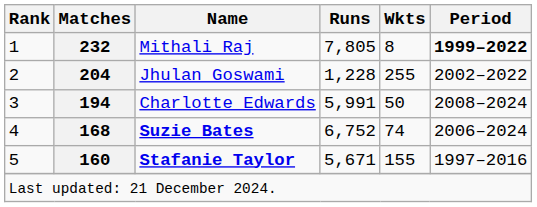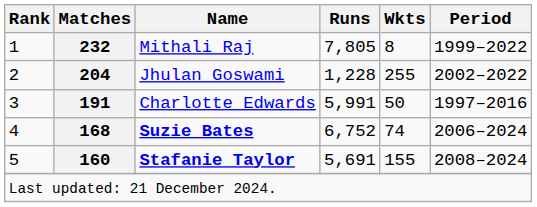 <table class="wikitable sortable defaultcenter col3left">
 <tr>
 <th span="col">Rank</th>
 <th span="col">Matches</th>
 <th span="col" class=unsortable>Name</th>
 <th span="col">Runs</th>
 <th span="col">Wkts</th>
 <th span="col" class=unsortable>Period</th>
 </tr>
 <tr>
 <td>1</td>
 <th span="row">232</th>
 <td> <a href='#'>Mithali Raj</a></td>
 <td>7,805</td>
 <td>8</td>
-<td><strong>1999–2022</strong></td>
+<td>1999–2022</td>
 </tr>
 <tr>
 <td>2</td>
 <th span="row">204</th>
 <td> <a href='#'>Jhulan Goswami</a></td>
 <td>1,228</td>
 <td>255</td>
 <td>2002–2022</td>
 </tr>
 <tr>
 <td>3</td>
-<th span="row">194</th>
+<th span="row">191</th>
 <td> <a href='#'>Charlotte Edwards</a></td>
 <td>5,991</td>
 <td>50</td>
-<td>2008–2024</td>
+<td>1997–2016</td>
 </tr>
 <tr>
 <td>4</td>
 <th span="row">168</th>
 <td> <strong><a href='#'>Suzie Bates</a></strong></td>
 <td>6,752</td>
 <td>74</td>
 <td>2006–2024</td>
 </tr>
 <tr>
 <td>5</td>
 <th span="row">160</th>
 <td> <strong><a href='#'>Stafanie Taylor</a></strong></td>
-<td>5,671</td>
+<td>5,691</td>
 <td>155</td>
-<td>1997–2016</td>
+<td>2008–2024</td>
 </tr>
 <tr>
 </tr>
 <tr class=sortbottom>
 <td span="row" colspan="6" style="text-align:left;"><small>Last updated: 21 December 2024.</small></td>
 </tr>
 </table>
